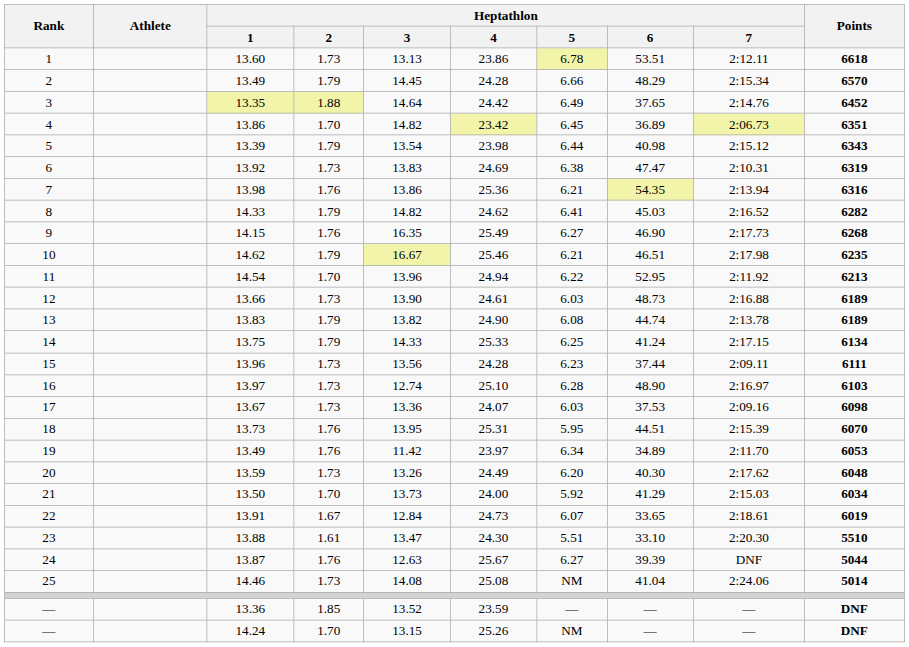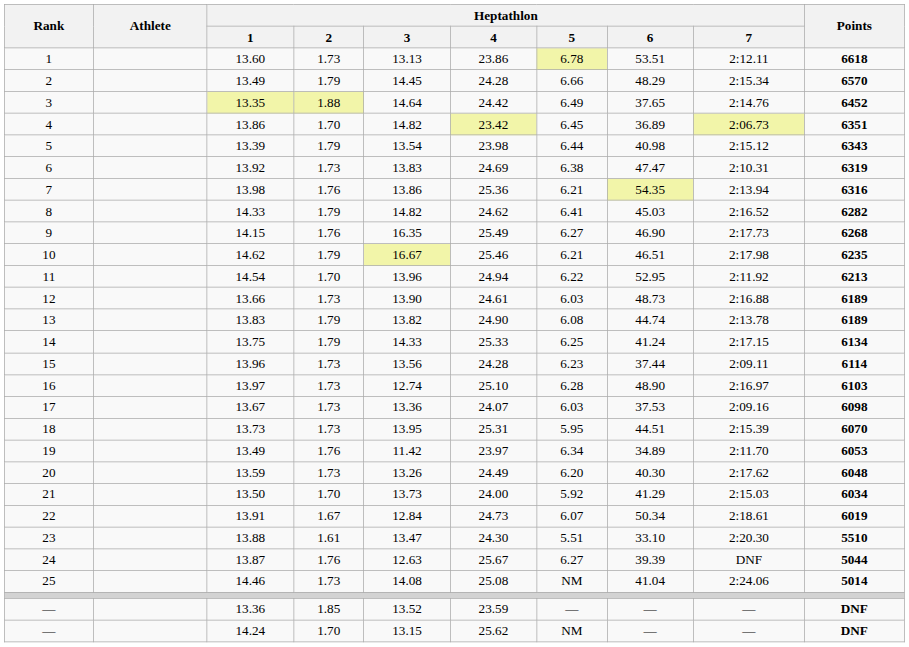 <table class="wikitable" style=" text-align:center; font-size:110%;" width="95%">
 <tr>
 <th rowspan="2">Rank</th>
 <th rowspan="2">Athlete</th>
 <th colspan="7">Heptathlon</th>
 <th rowspan="2">Points</th>
 </tr>
 <tr>
 <th>1</th>
 <th>2</th>
 <th>3</th>
 <th>4</th>
 <th>5</th>
 <th>6</th>
 <th>7</th>
 </tr>
 <tr>
 <td>1</td>
 <td align=left></td>
 <td>13.60</td>
 <td>1.73</td>
 <td>13.13</td>
 <td>23.86</td>
 <td bgcolor=#F2F5A9>6.78</td>
 <td>53.51</td>
 <td>2:12.11</td>
 <td><strong>6618</strong></td>
 </tr>
 <tr>
 <td>2</td>
 <td align=left></td>
 <td>13.49</td>
 <td>1.79</td>
 <td>14.45</td>
 <td>24.28</td>
 <td>6.66</td>
 <td>48.29</td>
 <td>2:15.34</td>
 <td><strong>6570</strong></td>
 </tr>
 <tr>
 <td>3</td>
 <td align=left></td>
 <td bgcolor=#F2F5A9>13.35</td>
 <td bgcolor=#F2F5A9>1.88</td>
 <td>14.64</td>
 <td>24.42</td>
 <td>6.49</td>
 <td>37.65</td>
 <td>2:14.76</td>
 <td><strong>6452</strong></td>
 </tr>
 <tr>
 <td>4</td>
 <td align=left></td>
 <td>13.86</td>
 <td>1.70</td>
 <td>14.82</td>
 <td bgcolor=#F2F5A9>23.42</td>
 <td>6.45</td>
 <td>36.89</td>
 <td bgcolor=#F2F5A9>2:06.73</td>
 <td><strong>6351</strong></td>
 </tr>
 <tr>
 <td>5</td>
 <td align=left></td>
 <td>13.39</td>
 <td>1.79</td>
 <td>13.54</td>
 <td>23.98</td>
 <td>6.44</td>
 <td>40.98</td>
 <td>2:15.12</td>
 <td><strong>6343</strong></td>
 </tr>
 <tr>
 <td>6</td>
 <td align=left></td>
 <td>13.92</td>
 <td>1.73</td>
 <td>13.83</td>
 <td>24.69</td>
 <td>6.38</td>
 <td>47.47</td>
 <td>2:10.31</td>
 <td><strong>6319</strong></td>
 </tr>
 <tr>
 <td>7</td>
 <td align=left></td>
 <td>13.98</td>
 <td>1.76</td>
 <td>13.86</td>
 <td>25.36</td>
 <td>6.21</td>
 <td bgcolor=#F2F5A9>54.35</td>
 <td>2:13.94</td>
 <td><strong>6316</strong></td>
 </tr>
 <tr>
 <td>8</td>
 <td align=left></td>
 <td>14.33</td>
 <td>1.79</td>
 <td>14.82</td>
 <td>24.62</td>
 <td>6.41</td>
 <td>45.03</td>
 <td>2:16.52</td>
 <td><strong>6282</strong></td>
 </tr>
 <tr>
 <td>9</td>
 <td align=left></td>
 <td>14.15</td>
 <td>1.76</td>
 <td>16.35</td>
 <td>25.49</td>
 <td>6.27</td>
 <td>46.90</td>
 <td>2:17.73</td>
 <td><strong>6268</strong></td>
 </tr>
 <tr>
 <td>10</td>
 <td align=left></td>
 <td>14.62</td>
 <td>1.79</td>
 <td bgcolor=#F2F5A9>16.67</td>
 <td>25.46</td>
 <td>6.21</td>
 <td>46.51</td>
 <td>2:17.98</td>
 <td><strong>6235</strong></td>
 </tr>
 <tr>
 <td>11</td>
 <td align=left></td>
 <td>14.54</td>
 <td>1.70</td>
 <td>13.96</td>
 <td>24.94</td>
 <td>6.22</td>
 <td>52.95</td>
 <td>2:11.92</td>
 <td><strong>6213</strong></td>
 </tr>
 <tr>
 <td>12</td>
 <td align=left></td>
 <td>13.66</td>
 <td>1.73</td>
 <td>13.90</td>
 <td>24.61</td>
 <td>6.03</td>
 <td>48.73</td>
 <td>2:16.88</td>
 <td><strong>6189</strong></td>
 </tr>
 <tr>
 <td>13</td>
 <td align=left></td>
 <td>13.83</td>
 <td>1.79</td>
 <td>13.82</td>
 <td>24.90</td>
 <td>6.08</td>
 <td>44.74</td>
 <td>2:13.78</td>
 <td><strong>6189</strong></td>
 </tr>
 <tr>
 <td>14</td>
 <td align=left></td>
 <td>13.75</td>
 <td>1.79</td>
 <td>14.33</td>
 <td>25.33</td>
 <td>6.25</td>
 <td>41.24</td>
 <td>2:17.15</td>
 <td><strong>6134</strong></td>
 </tr>
 <tr>
 <td>15</td>
 <td align=left></td>
 <td>13.96</td>
 <td>1.73</td>
 <td>13.56</td>
 <td>24.28</td>
 <td>6.23</td>
 <td>37.44</td>
 <td>2:09.11</td>
-<td><strong>6111</strong></td>
+<td><strong>6114</strong></td>
 </tr>
 <tr>
 <td>16</td>
 <td align=left></td>
 <td>13.97</td>
 <td>1.73</td>
 <td>12.74</td>
 <td>25.10</td>
 <td>6.28</td>
 <td>48.90</td>
 <td>2:16.97</td>
 <td><strong>6103</strong></td>
 </tr>
 <tr>
 <td>17</td>
 <td align=left></td>
 <td>13.67</td>
 <td>1.73</td>
 <td>13.36</td>
 <td>24.07</td>
 <td>6.03</td>
 <td>37.53</td>
 <td>2:09.16</td>
 <td><strong>6098</strong></td>
 </tr>
 <tr>
 <td>18</td>
 <td align=left></td>
 <td>13.73</td>
-<td>1.76</td>
+<td>1.73</td>
 <td>13.95</td>
 <td>25.31</td>
 <td>5.95</td>
 <td>44.51</td>
 <td>2:15.39</td>
 <td><strong>6070</strong></td>
 </tr>
 <tr>
 <td>19</td>
 <td align=left></td>
 <td>13.49</td>
 <td>1.76</td>
 <td>11.42</td>
 <td>23.97</td>
 <td>6.34</td>
 <td>34.89</td>
 <td>2:11.70</td>
 <td><strong>6053</strong></td>
 </tr>
 <tr>
 <td>20</td>
 <td align=left></td>
 <td>13.59</td>
 <td>1.73</td>
 <td>13.26</td>
 <td>24.49</td>
 <td>6.20</td>
 <td>40.30</td>
 <td>2:17.62</td>
 <td><strong>6048</strong></td>
 </tr>
 <tr>
 <td>21</td>
 <td align=left></td>
 <td>13.50</td>
 <td>1.70</td>
 <td>13.73</td>
 <td>24.00</td>
 <td>5.92</td>
 <td>41.29</td>
 <td>2:15.03</td>
 <td><strong>6034</strong></td>
 </tr>
 <tr>
 <td>22</td>
 <td align=left></td>
 <td>13.91</td>
 <td>1.67</td>
 <td>12.84</td>
 <td>24.73</td>
 <td>6.07</td>
-<td>33.65</td>
+<td>50.34</td>
 <td>2:18.61</td>
 <td><strong>6019</strong></td>
 </tr>
 <tr>
 <td>23</td>
 <td align=left></td>
 <td>13.88</td>
 <td>1.61</td>
 <td>13.47</td>
 <td>24.30</td>
 <td>5.51</td>
 <td>33.10</td>
 <td>2:20.30</td>
 <td><strong>5510</strong></td>
 </tr>
 <tr>
 <td>24</td>
 <td align=left></td>
 <td>13.87</td>
 <td>1.76</td>
 <td>12.63</td>
 <td>25.67</td>
 <td>6.27</td>
 <td>39.39</td>
 <td>DNF</td>
 <td><strong>5044</strong></td>
 </tr>
 <tr>
 <td>25</td>
 <td align=left></td>
 <td>14.46</td>
 <td>1.73</td>
 <td>14.08</td>
 <td>25.08</td>
 <td>NM</td>
 <td>41.04</td>
 <td>2:24.06</td>
 <td><strong>5014</strong></td>
 </tr>
 <tr>
 <td colspan=10 bgcolor=lightgray></td>
 </tr>
 <tr>
 <td>—</td>
 <td align=left></td>
 <td>13.36</td>
 <td>1.85</td>
 <td>13.52</td>
 <td>23.59</td>
 <td>—</td>
 <td>—</td>
 <td>—</td>
 <td><strong>DNF   </strong></td>
 </tr>
 <tr>
 <td>—</td>
 <td align=left></td>
 <td>14.24</td>
 <td>1.70</td>
 <td>13.15</td>
-<td>25.26</td>
+<td>25.62</td>
 <td>NM</td>
 <td>—</td>
 <td>—</td>
 <td><strong>DNF   </strong></td>
 </tr>
 </table>
